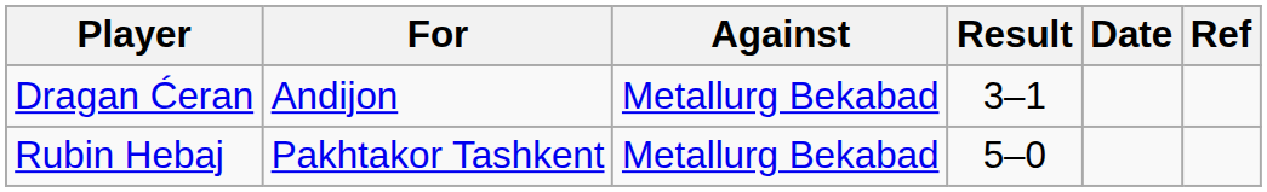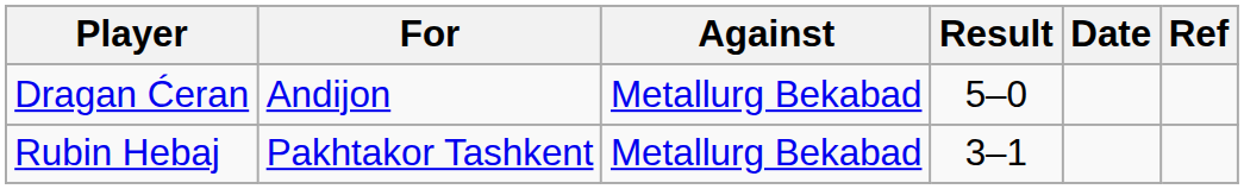 <table class="wikitable sortable">
 <tr>
 <th>Player</th>
 <th>For</th>
 <th>Against</th>
 <th style="text-align:center">Result</th>
 <th>Date</th>
 <th>Ref</th>
 </tr>
 <tr>
 <td> <a href='#'>Dragan Ćeran</a></td>
 <td><a href='#'>Andijon</a></td>
 <td><a href='#'>Metallurg Bekabad</a></td>
-<td style="text-align:center;">3–1</td>
+<td style="text-align:center;">5–0</td>
 <td></td>
 <td></td>
 </tr>
 <tr>
 <td> <a href='#'>Rubin Hebaj</a></td>
 <td><a href='#'>Pakhtakor Tashkent</a></td>
 <td><a href='#'>Metallurg Bekabad</a></td>
-<td style="text-align:center;">5–0</td>
+<td style="text-align:center;">3–1</td>
 <td></td>
 <td></td>
 </tr>
 </table>
